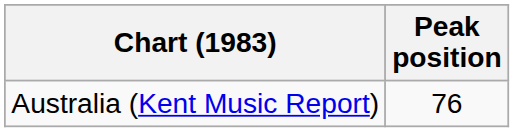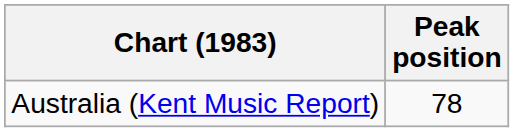 <table class="wikitable">
 <tr>
 <th>Chart (1983)</th>
 <th>Peak<br>position</th>
 </tr>
 <tr>
 <td>Australia (<a href='#'>Kent Music Report</a>)</td>
-<td style="text-align:center;">76</td>
+<td style="text-align:center;">78</td>
 </tr>
 </table>
